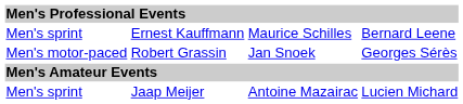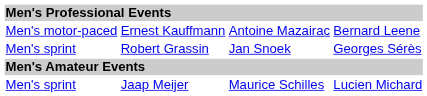 <table>
 <tr bgcolor="#cccccc">
 <td colspan=7><strong>Men's Professional Events</strong></td>
 </tr>
 <tr>
-<td><a href='#'>Men's sprint</a> <br></td>
+<td><a href='#'>Men's motor-paced</a><br></td>
 <td><a href='#'>Ernest Kauffmann</a><br></td>
-<td><a href='#'>Maurice Schilles</a><br></td>
+<td><a href='#'>Antoine Mazairac</a> <br></td>
 <td><a href='#'>Bernard Leene</a> <br></td>
 </tr>
 <tr>
-<td><a href='#'>Men's motor-paced</a><br></td>
+<td><a href='#'>Men's sprint</a> <br></td>
 <td><a href='#'>Robert Grassin</a><br></td>
 <td><a href='#'>Jan Snoek</a><br></td>
 <td><a href='#'>Georges Sérès</a><br></td>
 </tr>
 <tr bgcolor="#cccccc">
 <td colspan=7><strong>Men's Amateur Events</strong></td>
 </tr>
 <tr>
 <td><a href='#'>Men's sprint</a> <br></td>
 <td><a href='#'>Jaap Meijer</a> <br></td>
-<td><a href='#'>Antoine Mazairac</a> <br></td>
+<td><a href='#'>Maurice Schilles</a><br></td>
 <td><a href='#'>Lucien Michard</a><br></td>
 </tr>
 </table>
